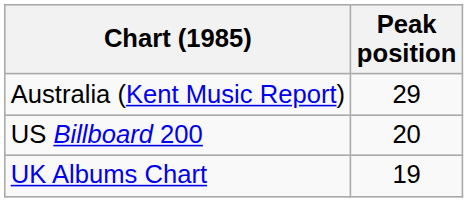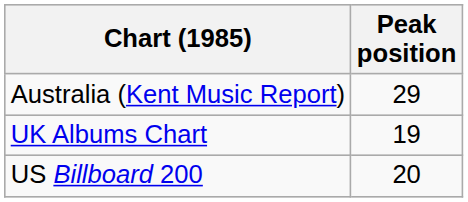 <table class="wikitable">
 <tr>
 <th>Chart (1985)</th>
 <th>Peak<br>position</th>
 </tr>
 <tr>
 <td>Australia (<a href='#'>Kent Music Report</a>)</td>
 <td align="center">29</td>
 </tr>
 <tr>
+<td><a href='#'>UK Albums Chart</a></td>
+<td align="center">19</td>
+</tr>
+<tr>
 <td>US <a href='#'><em>Billboard</em> 200</a></td>
 <td align="center">20</td>
 </tr>
-<tr>
-<td><a href='#'>UK Albums Chart</a></td>
-<td align="center">19</td>
-</tr>
 </table>
